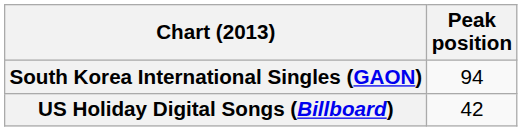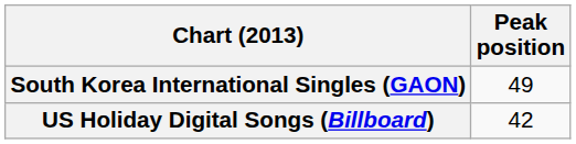 <table class="wikitable sortable plainrowheaders" style="text-align:center;">
 <tr>
 <th scope="col">Chart (2013)</th>
 <th scope="col">Peak<br>position</th>
 </tr>
 <tr>
 <th scope="row">South Korea International Singles (<a href='#'>GAON</a>)</th>
-<td style="text-align:center;">94</td>
+<td style="text-align:center;">49</td>
 </tr>
 <tr>
 <th scope="row">US Holiday Digital Songs (<em><a href='#'>Billboard</a></em>)</th>
 <td style="text-align:center;">42</td>
 </tr>
 </table>
